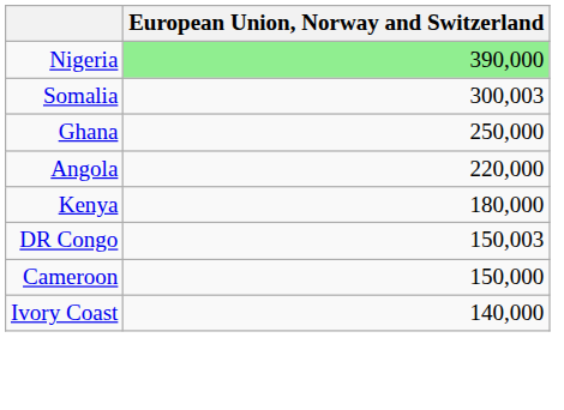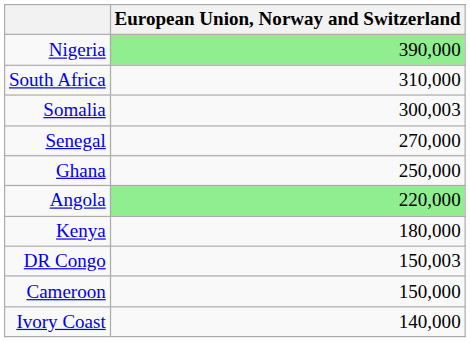 <table class="wikitable" style="text-align: right;">
 <tr>
 <th></th>
 <th>European Union, Norway and Switzerland</th>
 </tr>
 <tr>
 <td><a href='#'>Nigeria</a></td>
 <td style="background: lightgreen;">390,000</td>
 </tr>
 <tr>
+<td><a href='#'>South Africa</a></td>
+<td>310,000</td>
+</tr>
+<tr>
 <td><a href='#'>Somalia</a></td>
 <td>300,003</td>
+</tr>
+<tr>
+<td><a href='#'>Senegal</a></td>
+<td>270,000</td>
 </tr>
 <tr>
 <td><a href='#'>Ghana</a></td>
 <td>250,000</td>
 </tr>
 <tr>
 <td><a href='#'>Angola</a></td>
-<td>220,000</td>
+<td style="background: lightgreen;">220,000</td>
 </tr>
 <tr>
 <td><a href='#'>Kenya</a></td>
 <td>180,000</td>
 </tr>
 <tr>
 <td><a href='#'>DR Congo</a></td>
 <td>150,003</td>
 </tr>
 <tr>
 <td><a href='#'>Cameroon</a></td>
 <td>150,000</td>
 </tr>
 <tr>
 <td><a href='#'>Ivory Coast</a></td>
 <td>140,000</td>
 </tr>
 </table>
